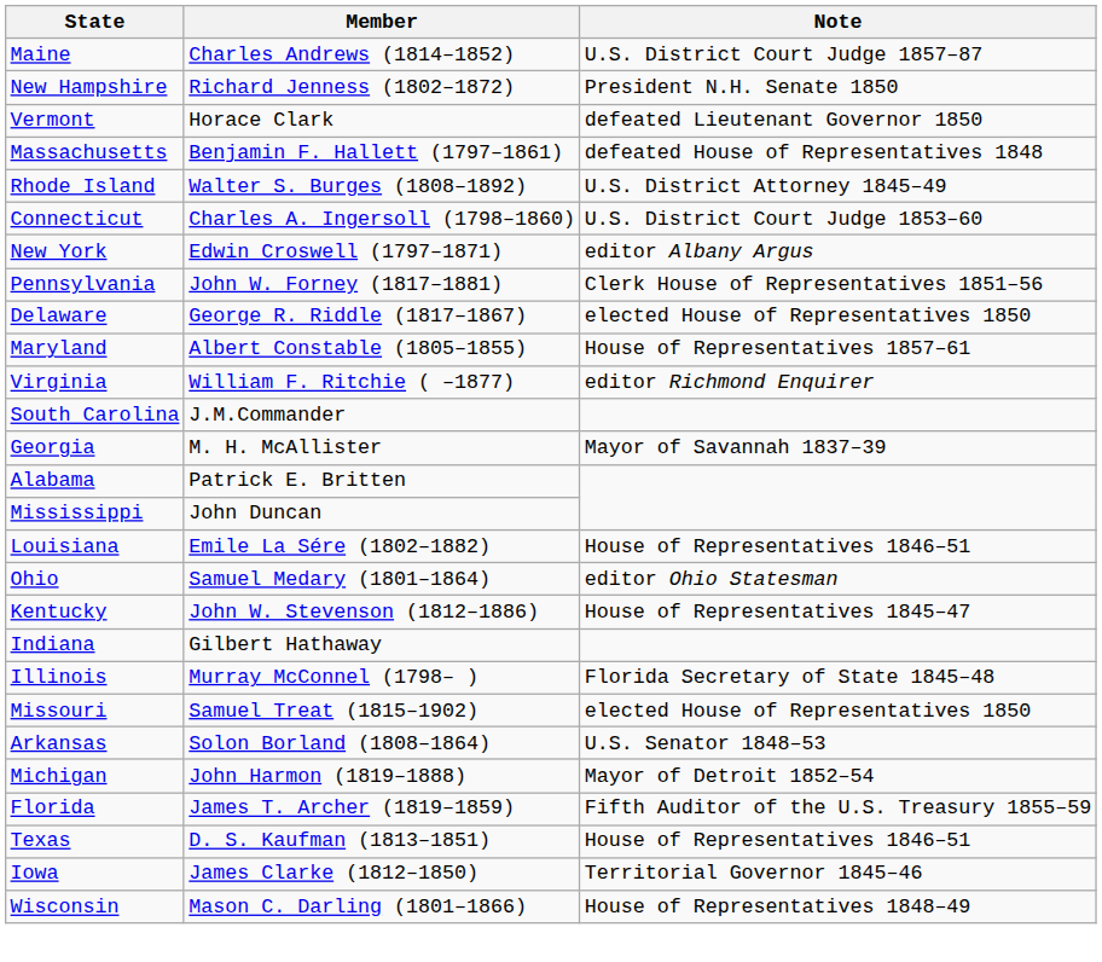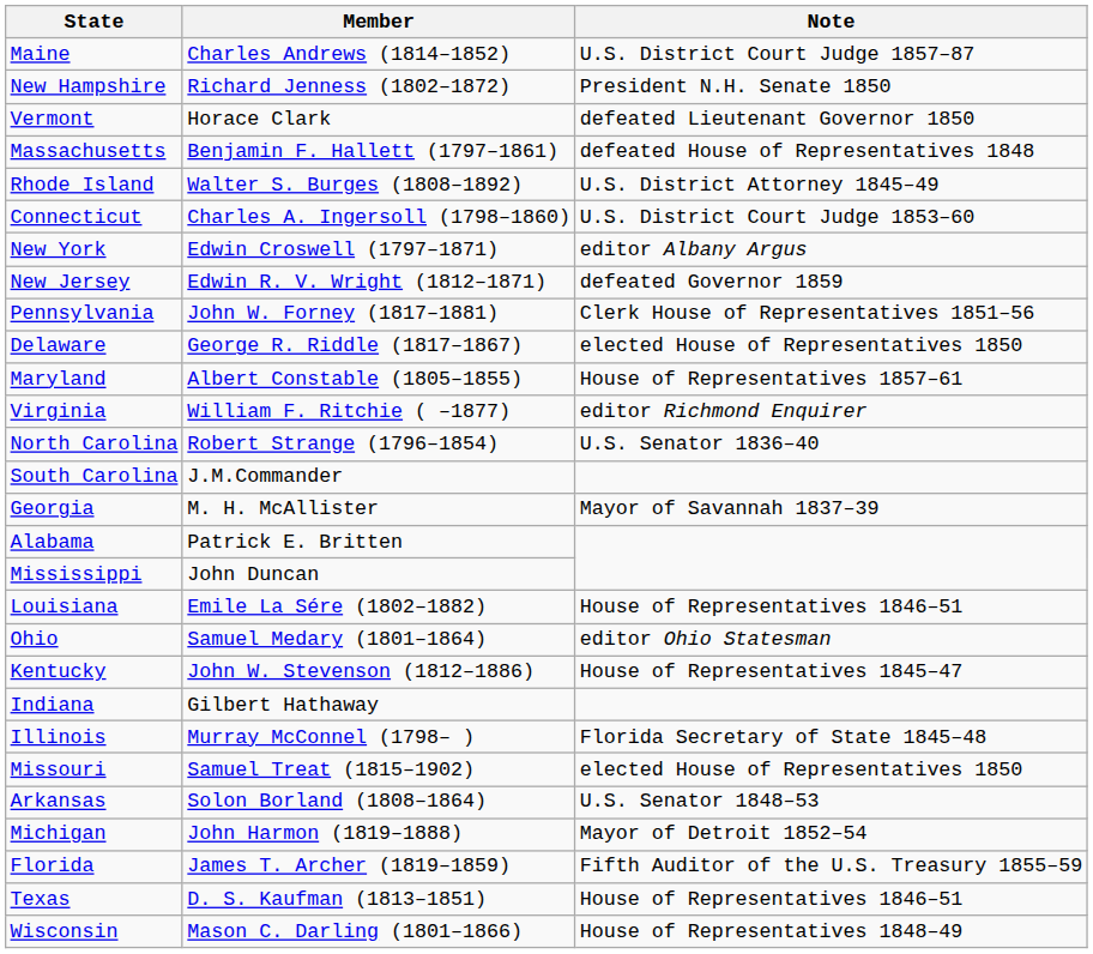 <table class="wikitable">
 <tr>
 <th>State</th>
 <th>Member</th>
 <th>Note</th>
 </tr>
 <tr>
 <td><a href='#'>Maine</a></td>
 <td><a href='#'>Charles Andrews</a> (1814–1852)</td>
 <td>U.S. District Court Judge 1857–87</td>
 </tr>
 <tr>
 <td><a href='#'>New Hampshire</a></td>
 <td><a href='#'>Richard Jenness</a> (1802–1872)</td>
 <td>President N.H. Senate 1850</td>
 </tr>
 <tr>
 <td><a href='#'>Vermont</a></td>
 <td>Horace  Clark</td>
 <td>defeated Lieutenant Governor 1850</td>
 </tr>
 <tr>
 <td><a href='#'>Massachusetts</a></td>
 <td><a href='#'>Benjamin F. Hallett</a> (1797–1861)</td>
 <td>defeated House of Representatives 1848</td>
 </tr>
 <tr>
 <td><a href='#'>Rhode Island</a></td>
 <td><a href='#'>Walter S. Burges</a> (1808–1892)</td>
 <td>U.S. District Attorney 1845–49</td>
 </tr>
 <tr>
 <td><a href='#'>Connecticut</a></td>
 <td><a href='#'>Charles A. Ingersoll</a> (1798–1860)</td>
 <td>U.S. District Court Judge 1853–60</td>
 </tr>
 <tr>
 <td><a href='#'>New York</a></td>
 <td><a href='#'>Edwin Croswell</a> (1797–1871)</td>
 <td>editor <em>Albany Argus</em></td>
 </tr>
 <tr>
+<td><a href='#'>New Jersey</a></td>
+<td><a href='#'>Edwin R. V. Wright</a> (1812–1871)</td>
+<td>defeated Governor 1859</td>
+</tr>
+<tr>
 <td><a href='#'>Pennsylvania</a></td>
 <td><a href='#'>John W. Forney</a> (1817–1881)</td>
 <td>Clerk House of Representatives 1851–56</td>
 </tr>
 <tr>
 <td><a href='#'>Delaware</a></td>
 <td><a href='#'>George R. Riddle</a> (1817–1867)</td>
 <td>elected House of Representatives 1850</td>
 </tr>
 <tr>
 <td><a href='#'>Maryland</a></td>
 <td><a href='#'>Albert Constable</a> (1805–1855)</td>
 <td>House of Representatives 1857–61</td>
 </tr>
 <tr>
 <td><a href='#'>Virginia</a></td>
 <td><a href='#'>William F. Ritchie</a> ( –1877)</td>
 <td>editor <em>Richmond Enquirer</em></td>
+</tr>
+<tr>
+<td><a href='#'>North Carolina</a></td>
+<td><a href='#'>Robert Strange</a> (1796–1854)</td>
+<td>U.S. Senator 1836–40</td>
 </tr>
 <tr>
 <td><a href='#'>South Carolina</a></td>
 <td>J.M.Commander</td>
 </tr>
 <tr>
 <td><a href='#'>Georgia</a></td>
 <td>M. H. McAllister</td>
 <td>Mayor of Savannah 1837–39</td>
 </tr>
 <tr>
 <td><a href='#'>Alabama</a></td>
 <td>Patrick E. Britten</td>
 </tr>
 <tr>
 <td><a href='#'>Mississippi</a></td>
 <td>John Duncan</td>
 </tr>
 <tr>
 <td><a href='#'>Louisiana</a></td>
 <td><a href='#'>Emile La Sére</a> (1802–1882)</td>
 <td>House of Representatives 1846–51</td>
 </tr>
 <tr>
 <td><a href='#'>Ohio</a></td>
 <td><a href='#'>Samuel Medary</a> (1801–1864)</td>
 <td>editor <em>Ohio Statesman</em></td>
 </tr>
 <tr>
 <td><a href='#'>Kentucky</a></td>
 <td><a href='#'>John W. Stevenson</a>  (1812–1886)</td>
 <td>House of Representatives 1845–47</td>
 </tr>
 <tr>
 <td><a href='#'>Indiana</a></td>
 <td>Gilbert Hathaway</td>
 </tr>
 <tr>
 <td><a href='#'>Illinois</a></td>
 <td><a href='#'>Murray McConnel</a> (1798– )</td>
 <td>Florida Secretary of State 1845–48</td>
 </tr>
 <tr>
 <td><a href='#'>Missouri</a></td>
 <td><a href='#'>Samuel Treat</a> (1815–1902)</td>
 <td>elected House of Representatives 1850</td>
 </tr>
 <tr>
 <td><a href='#'>Arkansas</a></td>
 <td><a href='#'>Solon Borland</a> (1808–1864)</td>
 <td>U.S. Senator 1848–53</td>
 </tr>
 <tr>
 <td><a href='#'>Michigan</a></td>
 <td><a href='#'>John Harmon</a> (1819–1888)</td>
 <td>Mayor of Detroit 1852–54</td>
 </tr>
 <tr>
 <td><a href='#'>Florida</a></td>
 <td><a href='#'>James T. Archer</a> (1819–1859)</td>
 <td>Fifth Auditor of the U.S. Treasury 1855–59</td>
 </tr>
 <tr>
 <td><a href='#'>Texas</a></td>
 <td><a href='#'>D. S. Kaufman</a> (1813–1851)</td>
 <td>House of Representatives 1846–51</td>
 </tr>
 <tr>
-<td><a href='#'>Iowa</a></td>
-<td><a href='#'>James Clarke</a> (1812–1850)</td>
-<td>Territorial Governor 1845–46</td>
-</tr>
-<tr>
 <td><a href='#'>Wisconsin</a></td>
 <td><a href='#'>Mason C. Darling</a> (1801–1866)</td>
 <td>House of Representatives 1848–49</td>
 </tr>
 </table>
